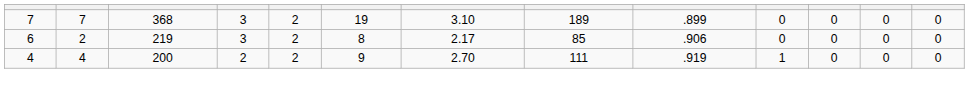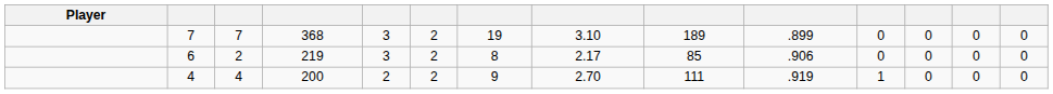 <table class="wikitable sortable" style="width:100%; text-align:center;">
 <tr style="background:#ddd;">
+<th>Player</th>
 <th></th>
 <th></th>
 <th></th>
 <th></th>
 <th></th>
 <th></th>
 <th></th>
 <th></th>
 <th></th>
 <th></th>
 <th></th>
 <th></th>
 <th></th>
 </tr>
 <tr align=center>
+<td style=white-space:nowrap></td>
 <td>7</td>
 <td>7</td>
 <td>368</td>
 <td>3</td>
 <td>2</td>
 <td>19</td>
 <td>3.10</td>
 <td>189</td>
 <td>.899</td>
 <td>0</td>
 <td>0</td>
 <td>0</td>
 <td>0</td>
 </tr>
 <tr>
+<td style=white-space:nowrap></td>
 <td>6</td>
 <td>2</td>
 <td>219</td>
 <td>3</td>
 <td>2</td>
 <td>8</td>
 <td>2.17</td>
 <td>85</td>
 <td>.906</td>
 <td>0</td>
 <td>0</td>
 <td>0</td>
 <td>0</td>
 </tr>
 <tr>
+<td style=white-space:nowrap></td>
 <td>4</td>
 <td>4</td>
 <td>200</td>
 <td>2</td>
 <td>2</td>
 <td>9</td>
 <td>2.70</td>
 <td>111</td>
 <td>.919</td>
 <td>1</td>
 <td>0</td>
 <td>0</td>
 <td>0</td>
 </tr>
 </table>
